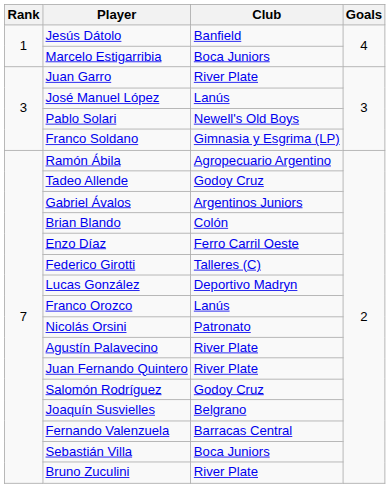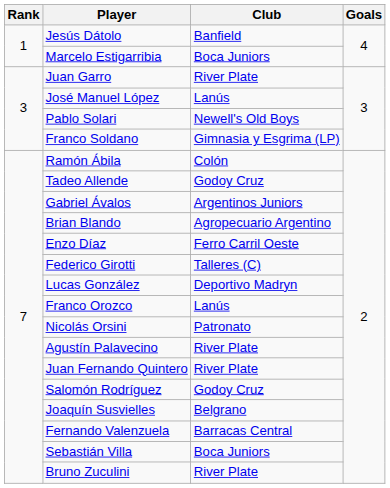 <table class=wikitable border=1>
 <tr>
 <th>Rank</th>
 <th>Player</th>
 <th>Club</th>
 <th>Goals</th>
 </tr>
 <tr>
 <td align=center rowspan=2>1</td>
 <td> <a href='#'>Jesús Dátolo</a></td>
 <td><a href='#'>Banfield</a></td>
 <td align=center rowspan=2>4</td>
 </tr>
 <tr>
 <td> <a href='#'>Marcelo Estigarribia</a></td>
 <td><a href='#'>Boca Juniors</a></td>
 </tr>
 <tr>
 <td align=center rowspan=4>3</td>
 <td> <a href='#'>Juan Garro</a></td>
 <td><a href='#'>River Plate</a></td>
 <td align=center rowspan=4>3</td>
 </tr>
 <tr>
 <td> <a href='#'>José Manuel López</a></td>
 <td><a href='#'>Lanús</a></td>
 </tr>
 <tr>
 <td> <a href='#'>Pablo Solari</a></td>
 <td><a href='#'>Newell's Old Boys</a></td>
 </tr>
 <tr>
 <td> <a href='#'>Franco Soldano</a></td>
 <td><a href='#'>Gimnasia y Esgrima (LP)</a></td>
 </tr>
 <tr>
 <td align=center rowspan=16>7</td>
 <td> <a href='#'>Ramón Ábila</a></td>
-<td><a href='#'>Agropecuario Argentino</a></td>
+<td><a href='#'>Colón</a></td>
 <td align=center rowspan=16>2</td>
 </tr>
 <tr>
 <td> <a href='#'>Tadeo Allende</a></td>
 <td><a href='#'>Godoy Cruz</a></td>
 </tr>
 <tr>
 <td> <a href='#'>Gabriel Ávalos</a></td>
 <td><a href='#'>Argentinos Juniors</a></td>
 </tr>
 <tr>
 <td> <a href='#'>Brian Blando</a></td>
-<td><a href='#'>Colón</a></td>
+<td><a href='#'>Agropecuario Argentino</a></td>
 </tr>
 <tr>
 <td> <a href='#'>Enzo Díaz</a></td>
 <td><a href='#'>Ferro Carril Oeste</a></td>
 </tr>
 <tr>
 <td> <a href='#'>Federico Girotti</a></td>
 <td><a href='#'>Talleres (C)</a></td>
 </tr>
 <tr>
 <td> <a href='#'>Lucas González</a></td>
 <td><a href='#'>Deportivo Madryn</a></td>
 </tr>
 <tr>
 <td> <a href='#'>Franco Orozco</a></td>
 <td><a href='#'>Lanús</a></td>
 </tr>
 <tr>
 <td> <a href='#'>Nicolás Orsini</a></td>
 <td><a href='#'>Patronato</a></td>
 </tr>
 <tr>
 <td> <a href='#'>Agustín Palavecino</a></td>
 <td><a href='#'>River Plate</a></td>
 </tr>
 <tr>
 <td> <a href='#'>Juan Fernando Quintero</a></td>
 <td><a href='#'>River Plate</a></td>
 </tr>
 <tr>
 <td> <a href='#'>Salomón Rodríguez</a></td>
 <td><a href='#'>Godoy Cruz</a></td>
 </tr>
 <tr>
 <td> <a href='#'>Joaquín Susvielles</a></td>
 <td><a href='#'>Belgrano</a></td>
 </tr>
 <tr>
 <td> <a href='#'>Fernando Valenzuela</a></td>
 <td><a href='#'>Barracas Central</a></td>
 </tr>
 <tr>
 <td> <a href='#'>Sebastián Villa</a></td>
 <td><a href='#'>Boca Juniors</a></td>
 </tr>
 <tr>
 <td> <a href='#'>Bruno Zuculini</a></td>
 <td><a href='#'>River Plate</a></td>
 </tr>
 </table>
